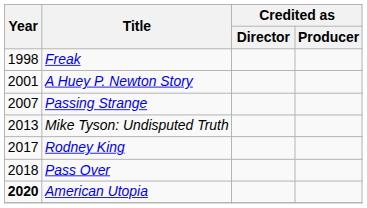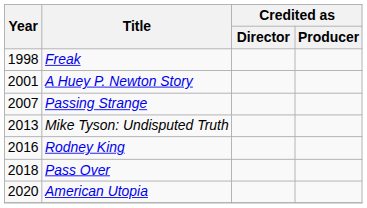 <table class="wikitable" style="white-space:nowrap">
 <tr>
 <th rowspan="2" style="width:33px;">Year</th>
 <th rowspan="2" style="width:200px;">Title</th>
 <th colspan="4">Credited as</th>
 </tr>
 <tr>
 <th width="65">Director</th>
 <th width="65">Producer</th>
 </tr>
 <tr>
 <td>1998</td>
 <td><em><a href='#'>Freak</a></em></td>
 <td></td>
 <td></td>
 </tr>
 <tr>
 <td>2001</td>
 <td><em><a href='#'>A Huey P. Newton Story</a></em></td>
 <td></td>
 <td></td>
 </tr>
 <tr>
 <td>2007</td>
 <td><em><a href='#'>Passing Strange</a></em></td>
 <td></td>
 <td></td>
 </tr>
 <tr>
 <td>2013</td>
 <td><em>Mike Tyson: Undisputed Truth</em></td>
 <td></td>
 <td></td>
 </tr>
 <tr>
-<td>2017</td>
+<td>2016</td>
 <td><em><a href='#'>Rodney King</a></em></td>
 <td></td>
 <td></td>
 </tr>
 <tr>
 <td>2018</td>
 <td><em><a href='#'>Pass Over</a></em></td>
 <td></td>
 <td></td>
 </tr>
 <tr>
-<td><strong>2020</strong></td>
+<td>2020</td>
 <td><em><a href='#'>American Utopia</a></em></td>
 <td></td>
 <td></td>
 </tr>
 <tr>
 </tr>
 </table>
